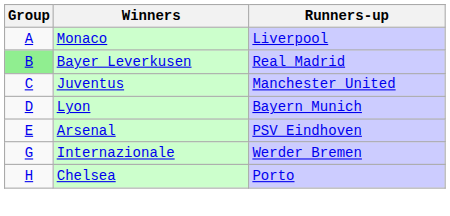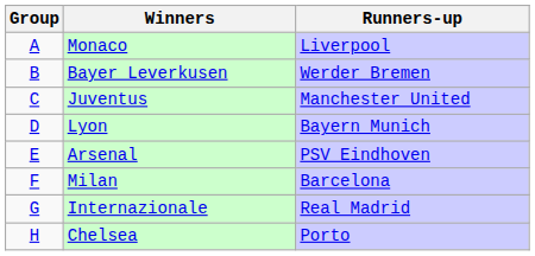 <table class="wikitable">
 <tr>
 <th>Group</th>
 <th width=175>Winners</th>
 <th width=175>Runners-up</th>
 </tr>
 <tr>
 <td align="center"><a href='#'>A</a></td>
 <td bgcolor="#ccffcc"> <a href='#'>Monaco</a></td>
 <td bgcolor="#ccccff"> <a href='#'>Liverpool</a></td>
 </tr>
 <tr>
-<td align="center" style="background: lightgreen;"><a href='#'>B</a></td>
+<td align="center"><a href='#'>B</a></td>
 <td bgcolor="#ccffcc"> <a href='#'>Bayer Leverkusen</a></td>
-<td bgcolor="#ccccff"> <a href='#'>Real Madrid</a></td>
+<td bgcolor="#ccccff"> <a href='#'>Werder Bremen</a></td>
 </tr>
 <tr>
 <td align="center"><a href='#'>C</a></td>
 <td bgcolor="#ccffcc"> <a href='#'>Juventus</a></td>
 <td bgcolor="#ccccff"> <a href='#'>Manchester United</a></td>
 </tr>
 <tr>
 <td align="center"><a href='#'>D</a></td>
 <td bgcolor="#ccffcc"> <a href='#'>Lyon</a></td>
 <td bgcolor="#ccccff"> <a href='#'>Bayern Munich</a></td>
 </tr>
 <tr>
 <td align="center"><a href='#'>E</a></td>
 <td bgcolor="#ccffcc"> <a href='#'>Arsenal</a></td>
 <td bgcolor="#ccccff"> <a href='#'>PSV Eindhoven</a></td>
 </tr>
 <tr>
+<td align="center"><a href='#'>F</a></td>
+<td bgcolor="#ccffcc"> <a href='#'>Milan</a></td>
+<td bgcolor="#ccccff"> <a href='#'>Barcelona</a></td>
+</tr>
+<tr>
 <td align="center"><a href='#'>G</a></td>
 <td bgcolor="#ccffcc"> <a href='#'>Internazionale</a></td>
-<td bgcolor="#ccccff"> <a href='#'>Werder Bremen</a></td>
+<td bgcolor="#ccccff"> <a href='#'>Real Madrid</a></td>
 </tr>
 <tr>
 <td align="center"><a href='#'>H</a></td>
 <td bgcolor="#ccffcc"> <a href='#'>Chelsea</a></td>
 <td bgcolor="#ccccff"> <a href='#'>Porto</a></td>
 </tr>
 </table>
